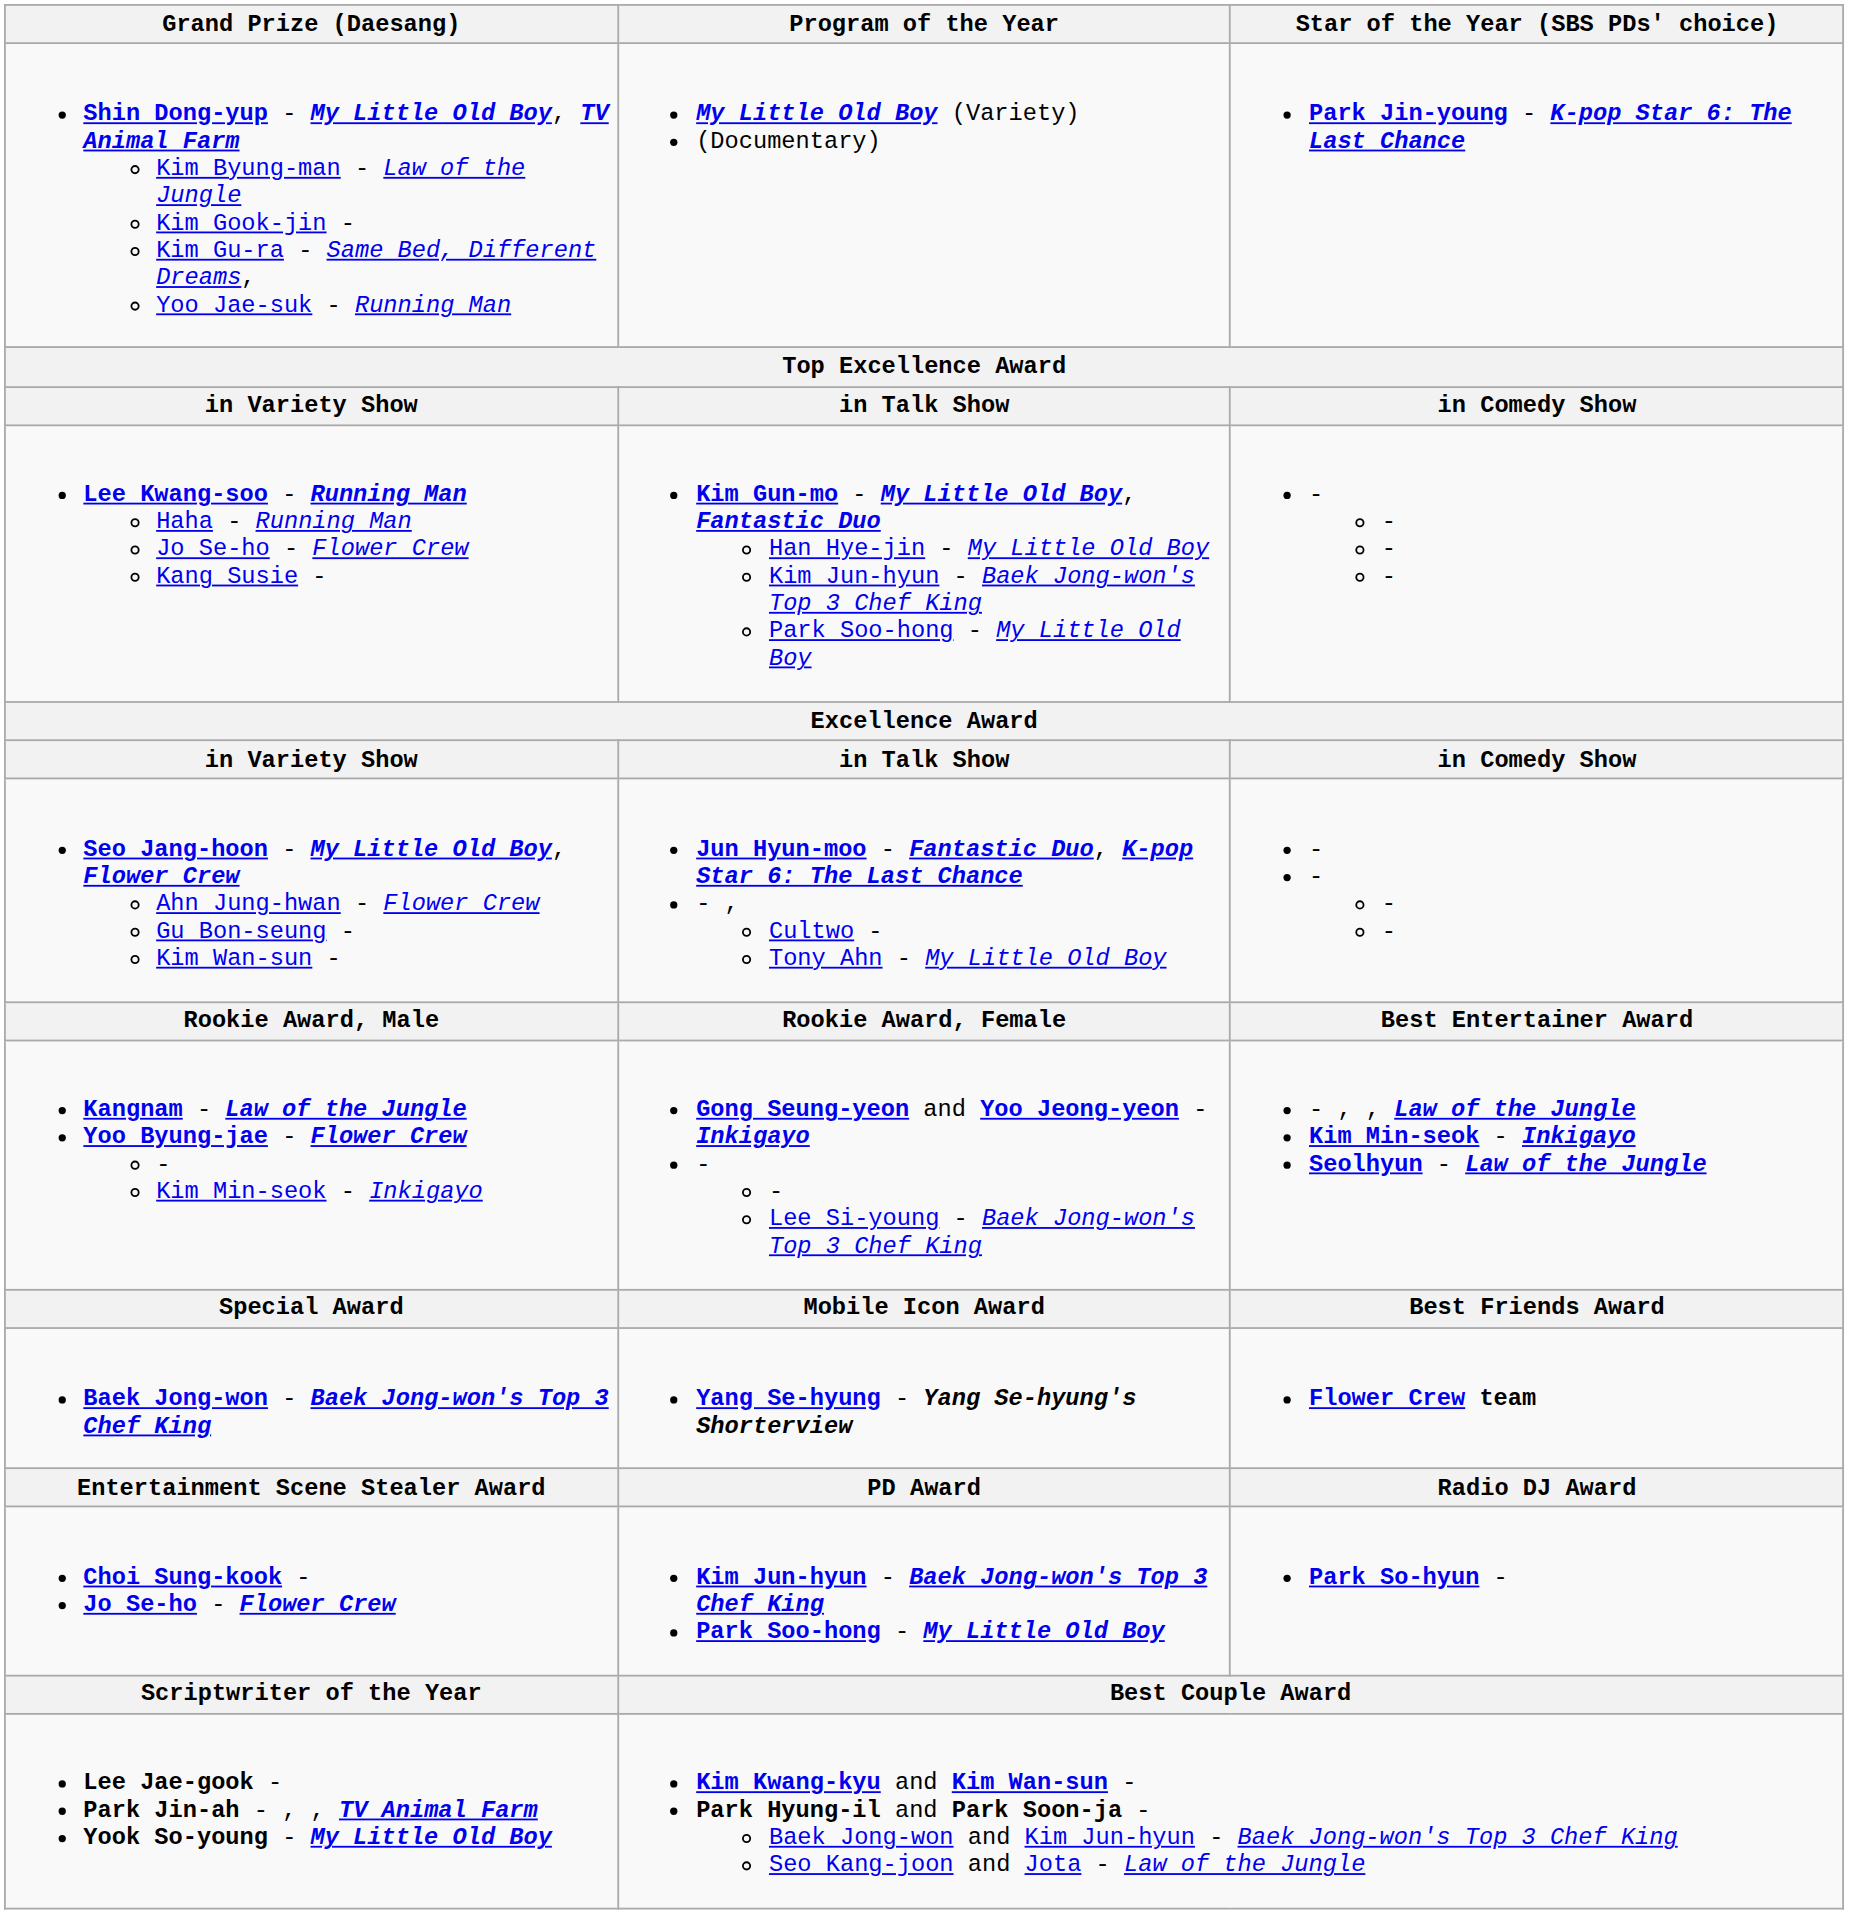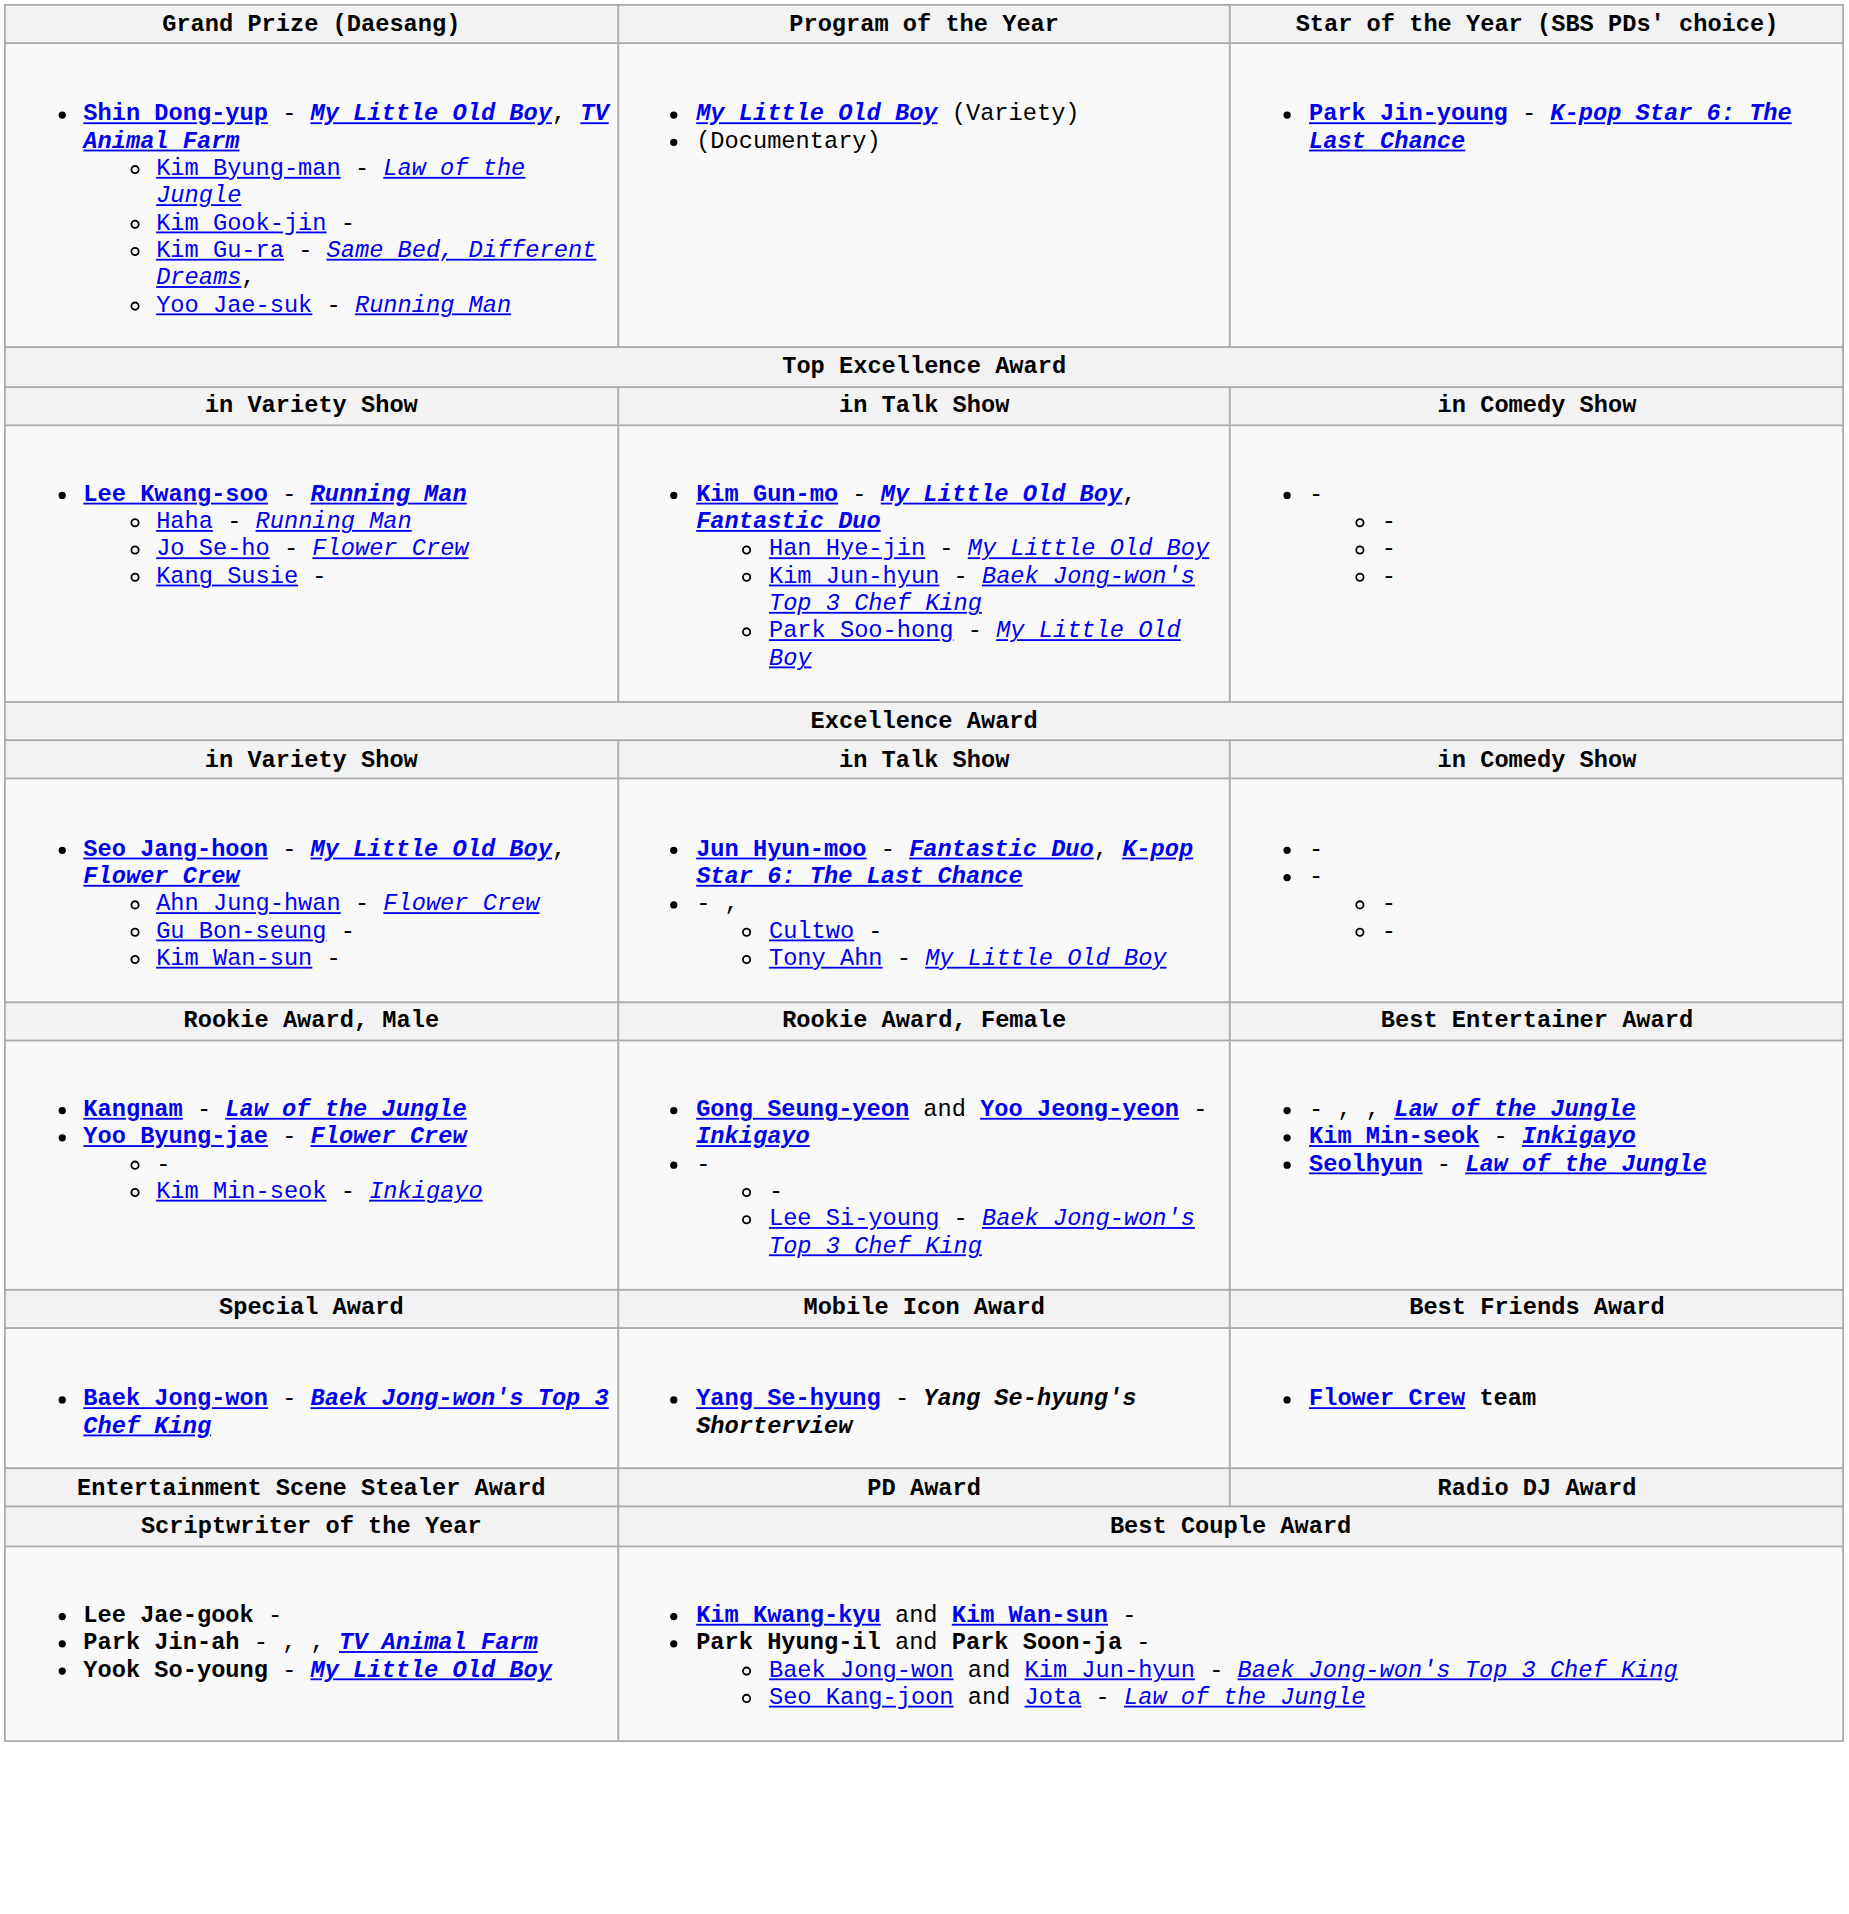 <table class="wikitable" style="width:80%;">
 <tr>
 <th width="30%">Grand Prize (Daesang)</th>
 <th width="30%">Program of the Year</th>
 <th width="30%">Star of the Year (SBS PDs' choice)</th>
 </tr>
 <tr>
 <td valign="top"><br><ul><li><strong><a href='#'>Shin Dong-yup</a></strong> - <strong><em><a href='#'>My Little Old Boy</a></em></strong>, <strong><em><a href='#'>TV Animal Farm</a></em></strong><ul><li><a href='#'>Kim Byung-man</a> - <em><a href='#'>Law of the Jungle</a></em></li><li><a href='#'>Kim Gook-jin</a> - <em></em></li><li><a href='#'>Kim Gu-ra</a> - <em><a href='#'>Same Bed, Different Dreams</a></em>, <em></em></li><li><a href='#'>Yoo Jae-suk</a> - <em><a href='#'>Running Man</a></em></li></ul></li></ul></td>
 <td valign="top"><br><ul><li><strong><em><a href='#'>My Little Old Boy</a></em></strong> (Variety)</li><li><strong><em></em></strong> (Documentary)</li></ul></td>
 <td valign="top"><br><ul><li><strong><a href='#'>Park Jin-young</a></strong> - <strong><em><a href='#'>K-pop Star 6: The Last Chance</a></em></strong></li></ul></td>
 </tr>
 <tr>
 <th colspan=3>Top Excellence Award</th>
 </tr>
 <tr>
 <th>in Variety Show</th>
 <th>in Talk Show</th>
 <th>in Comedy Show</th>
 </tr>
 <tr>
 <td valign="top"><br><ul><li><strong><a href='#'>Lee Kwang-soo</a></strong> - <strong><em><a href='#'>Running Man</a></em></strong><ul><li><a href='#'>Haha</a> - <em><a href='#'>Running Man</a></em></li><li><a href='#'>Jo Se-ho</a> - <em><a href='#'>Flower Crew</a></em></li><li><a href='#'>Kang Susie</a> - <em></em></li></ul></li></ul></td>
 <td valign="top"><br><ul><li><strong><a href='#'>Kim Gun-mo</a></strong> - <strong><em><a href='#'>My Little Old Boy</a></em></strong>, <strong><em><a href='#'>Fantastic Duo</a></em></strong><ul><li><a href='#'>Han Hye-jin</a> - <em><a href='#'>My Little Old Boy</a></em></li><li><a href='#'>Kim Jun-hyun</a> - <em><a href='#'>Baek Jong-won's Top 3 Chef King</a></em></li><li><a href='#'>Park Soo-hong</a> - <em><a href='#'>My Little Old Boy</a></em></li></ul></li></ul></td>
 <td valign="top"><br><ul><li><strong></strong> - <strong><em></em></strong><ul><li> - <em></em></li><li> - <em></em></li><li> - <em></em></li></ul></li></ul></td>
 </tr>
 <tr>
 <th colspan=3>Excellence Award</th>
 </tr>
 <tr>
 <th>in Variety Show</th>
 <th>in Talk Show</th>
 <th>in Comedy Show</th>
 </tr>
 <tr>
 <td valign="top"><br><ul><li><strong><a href='#'>Seo Jang-hoon</a></strong> - <strong><em><a href='#'>My Little Old Boy</a></em></strong>, <strong><em><a href='#'>Flower Crew</a></em></strong><ul><li><a href='#'>Ahn Jung-hwan</a> - <em><a href='#'>Flower Crew</a></em></li><li><a href='#'>Gu Bon-seung</a> - <em></em></li><li><a href='#'>Kim Wan-sun</a> - <em></em></li></ul></li></ul></td>
 <td valign="top"><br><ul><li><strong><a href='#'>Jun Hyun-moo</a></strong> - <strong><em><a href='#'>Fantastic Duo</a></em></strong>, <strong><em><a href='#'>K-pop Star 6: The Last Chance</a></em></strong></li><li><strong></strong> - <strong><em></em></strong>, <strong><em></em></strong><ul><li><a href='#'>Cultwo</a> - <em></em></li><li><a href='#'>Tony Ahn</a> - <em><a href='#'>My Little Old Boy</a></em></li></ul></li></ul></td>
 <td valign="top"><br><ul><li><strong></strong> - <strong><em></em></strong></li><li><strong></strong> - <strong><em></em></strong><ul><li> - <em></em></li><li> - <em></em></li></ul></li></ul></td>
 </tr>
 <tr>
 <th>Rookie Award, Male</th>
 <th>Rookie Award, Female</th>
 <th>Best Entertainer Award</th>
 </tr>
 <tr>
 <td valign="top"><br><ul><li><strong><a href='#'>Kangnam</a></strong> - <strong><em><a href='#'>Law of the Jungle</a></em></strong></li><li><strong><a href='#'>Yoo Byung-jae</a></strong> - <strong><em><a href='#'>Flower Crew</a></em></strong><ul><li> - <em></em></li><li><a href='#'>Kim Min-seok</a> - <em><a href='#'>Inkigayo</a></em></li></ul></li></ul></td>
 <td valign="top"><br><ul><li><strong><a href='#'>Gong Seung-yeon</a></strong> and <strong><a href='#'>Yoo Jeong-yeon</a></strong> - <strong><em><a href='#'>Inkigayo</a></em></strong></li><li><strong></strong> - <strong><em></em></strong><ul><li> - <em></em></li><li><a href='#'>Lee Si-young</a> - <em><a href='#'>Baek Jong-won's Top 3 Chef King</a></em></li></ul></li></ul></td>
 <td valign="top"><br><ul><li><strong></strong> - <strong><em></em></strong>, <strong><em></em></strong>, <strong><em><a href='#'>Law of the Jungle</a></em></strong></li><li><strong><a href='#'>Kim Min-seok</a></strong> - <strong><em><a href='#'>Inkigayo</a></em></strong></li><li><strong><a href='#'>Seolhyun</a></strong> - <strong><em><a href='#'>Law of the Jungle</a></em></strong></li></ul></td>
 </tr>
 <tr>
 <th>Special Award</th>
 <th>Mobile Icon Award</th>
 <th>Best Friends Award</th>
 </tr>
 <tr>
 <td valign="top"><br><ul><li><strong><a href='#'>Baek Jong-won</a></strong> - <strong><em><a href='#'>Baek Jong-won's Top 3 Chef King</a></em></strong></li></ul></td>
 <td valign="top"><br><ul><li><strong><a href='#'>Yang Se-hyung</a></strong> - <strong><em>Yang Se-hyung's Shorterview</em></strong></li></ul></td>
 <td valign="top"><br><ul><li><strong><a href='#'>Flower Crew</a> team</strong></li></ul></td>
 </tr>
 <tr>
 <th>Entertainment Scene Stealer Award</th>
 <th>PD Award</th>
 <th>Radio DJ Award</th>
 </tr>
 <tr>
-<td valign="top"><br><ul><li><strong><a href='#'>Choi Sung-kook</a></strong> - <strong><em></em></strong></li><li><strong><a href='#'>Jo Se-ho</a></strong> - <strong><em><a href='#'>Flower Crew</a></em></strong></li></ul></td>
-<td valign="top"><br><ul><li><strong><a href='#'>Kim Jun-hyun</a></strong> - <strong><em><a href='#'>Baek Jong-won's Top 3 Chef King</a></em></strong></li><li><strong><a href='#'>Park Soo-hong</a></strong> - <strong><em><a href='#'>My Little Old Boy</a></em></strong></li></ul></td>
-<td valign="top"><br><ul><li><strong><a href='#'>Park So-hyun</a></strong> - <strong><em></em></strong></li></ul></td>
-</tr>
-<tr>
 <th>Scriptwriter of the Year</th>
 <th colspan=2>Best Couple Award</th>
 </tr>
 <tr>
 <td valign="top"><br><ul><li><strong>Lee Jae-gook</strong> - <strong><em></em></strong></li><li><strong>Park Jin-ah</strong> - <strong><em></em></strong>, <strong><em></em></strong>, <strong><em><a href='#'>TV Animal Farm</a></em></strong></li><li><strong>Yook So-young</strong> - <strong><em><a href='#'>My Little Old Boy</a></em></strong></li></ul></td>
 <td colspan=2 valign="top"><br><ul><li><strong><a href='#'>Kim Kwang-kyu</a></strong> and <strong><a href='#'>Kim Wan-sun</a></strong> - <strong><em></em></strong></li><li><strong>Park Hyung-il</strong> and <strong>Park Soon-ja</strong> - <strong><em></em></strong><ul><li><a href='#'>Baek Jong-won</a> and <a href='#'>Kim Jun-hyun</a> - <em><a href='#'>Baek Jong-won's Top 3 Chef King</a></em></li><li><a href='#'>Seo Kang-joon</a> and <a href='#'>Jota</a> - <em><a href='#'>Law of the Jungle</a></em></li></ul></li></ul></td>
 </tr>
 </table>
